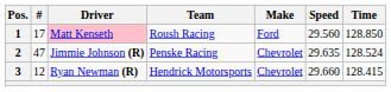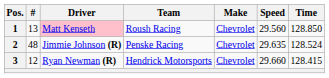 <table class="wikitable" style="font-size:95%">
 <tr>
 <th>Pos.</th>
 <th>#</th>
 <th>Driver</th>
 <th>Team</th>
 <th>Make</th>
 <th>Speed</th>
 <th>Time</th>
 </tr>
 <tr>
 <th>1</th>
-<td>17</td>
+<td>13</td>
 <td style="background: pink;"><a href='#'>Matt Kenseth</a></td>
 <td><a href='#'>Roush Racing</a></td>
-<td><a href='#'>Ford</a></td>
+<td><a href='#'>Chevrolet</a></td>
 <td>29.560</td>
 <td>128.850</td>
 </tr>
 <tr>
 <th>2</th>
-<td>47</td>
+<td>48</td>
 <td><a href='#'>Jimmie Johnson</a> <strong>(R)</strong></td>
 <td><a href='#'>Penske Racing</a></td>
 <td><a href='#'>Chevrolet</a></td>
 <td>29.635</td>
 <td>128.524</td>
 </tr>
 <tr>
 <th>3</th>
 <td>12</td>
 <td><a href='#'>Ryan Newman</a> <strong>(R)</strong></td>
 <td><a href='#'>Hendrick Motorsports</a></td>
 <td><a href='#'>Chevrolet</a></td>
 <td>29.660</td>
 <td>128.415</td>
 </tr>
 <tr>
 <th colspan="7"></th>
 </tr>
 </table>
